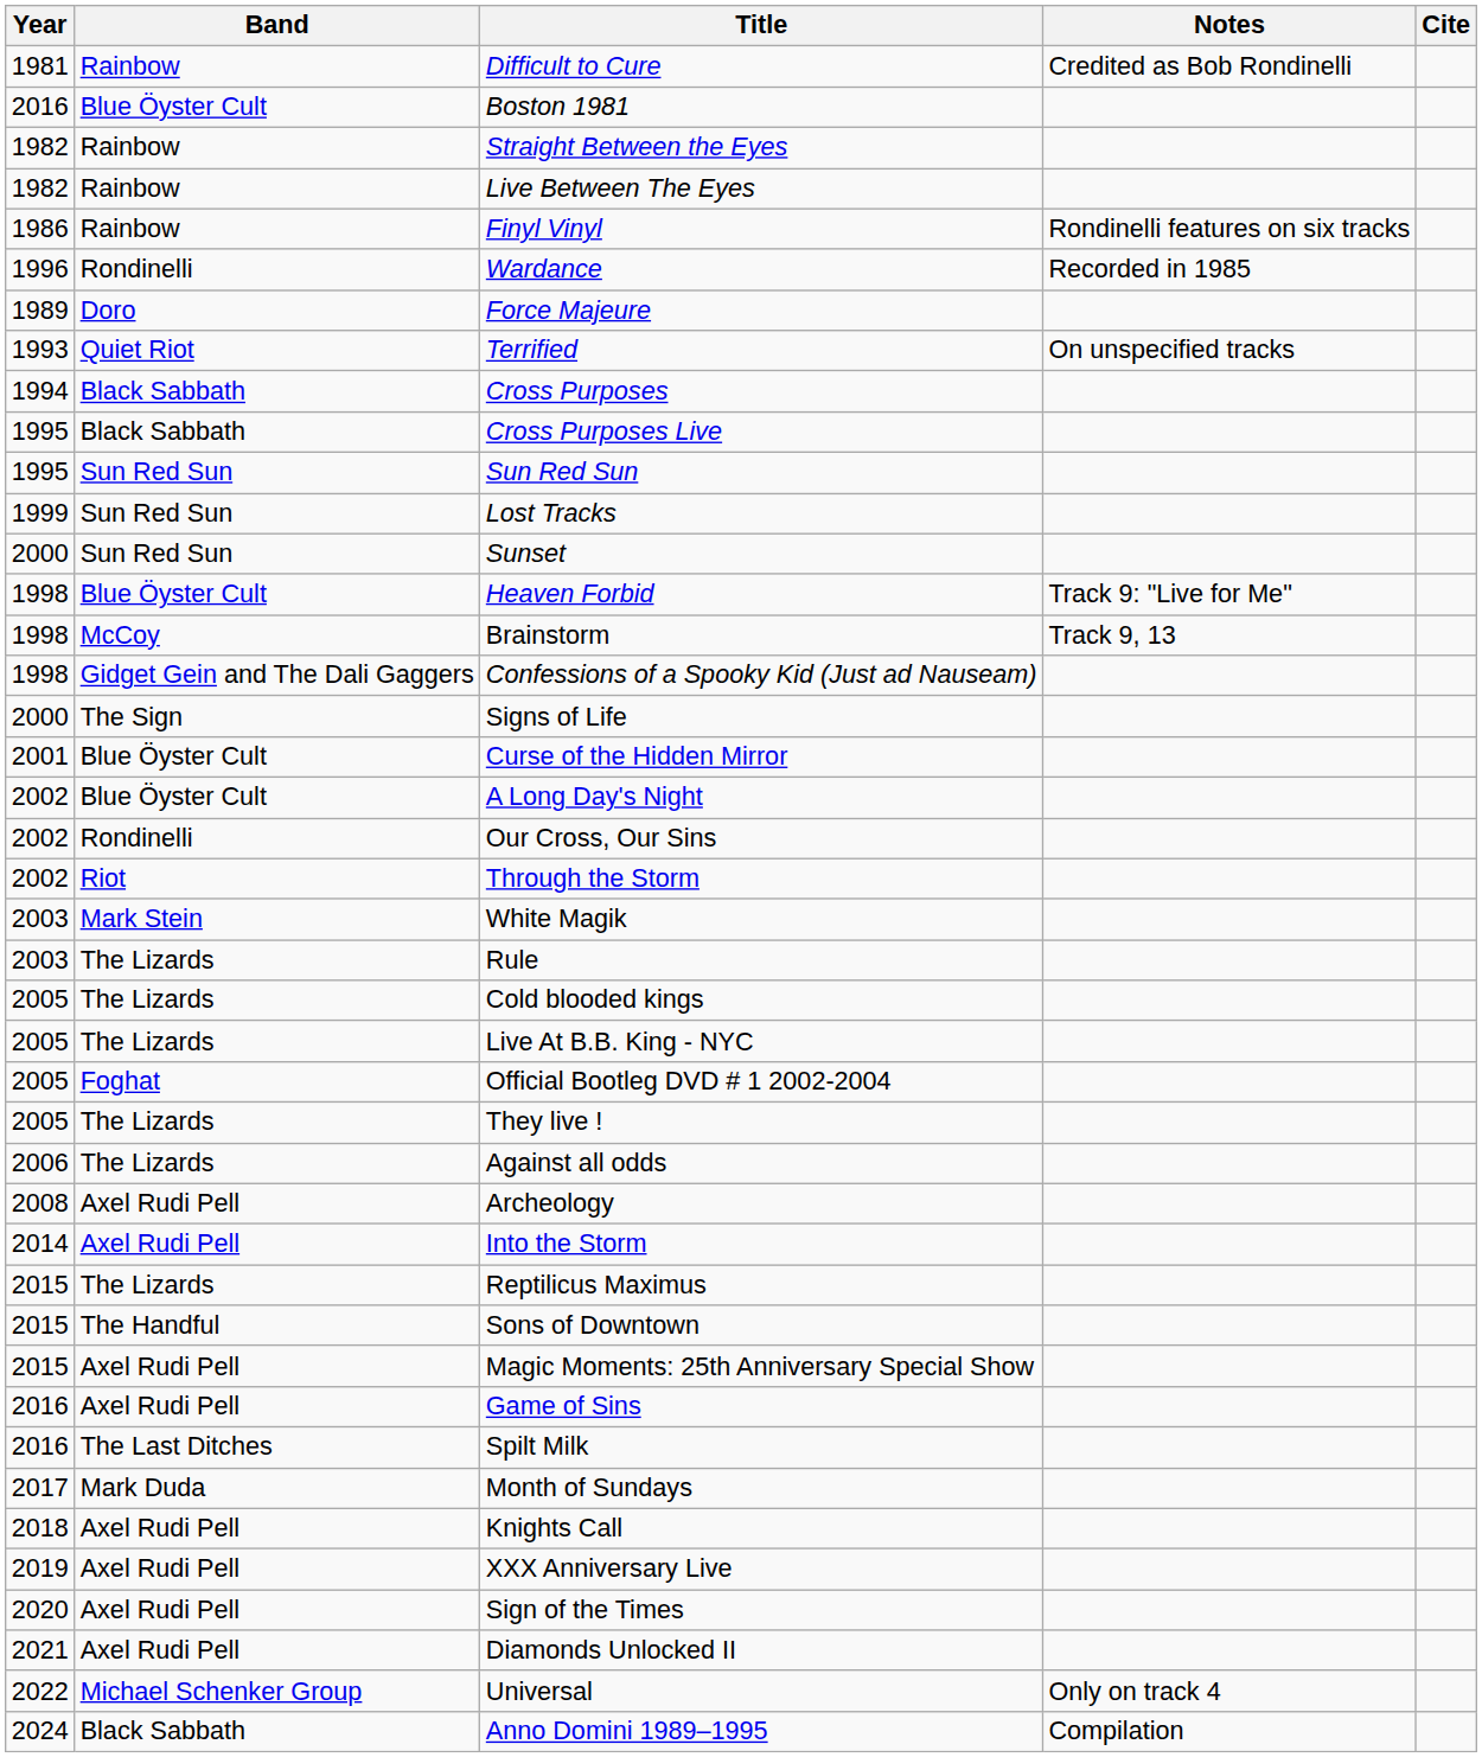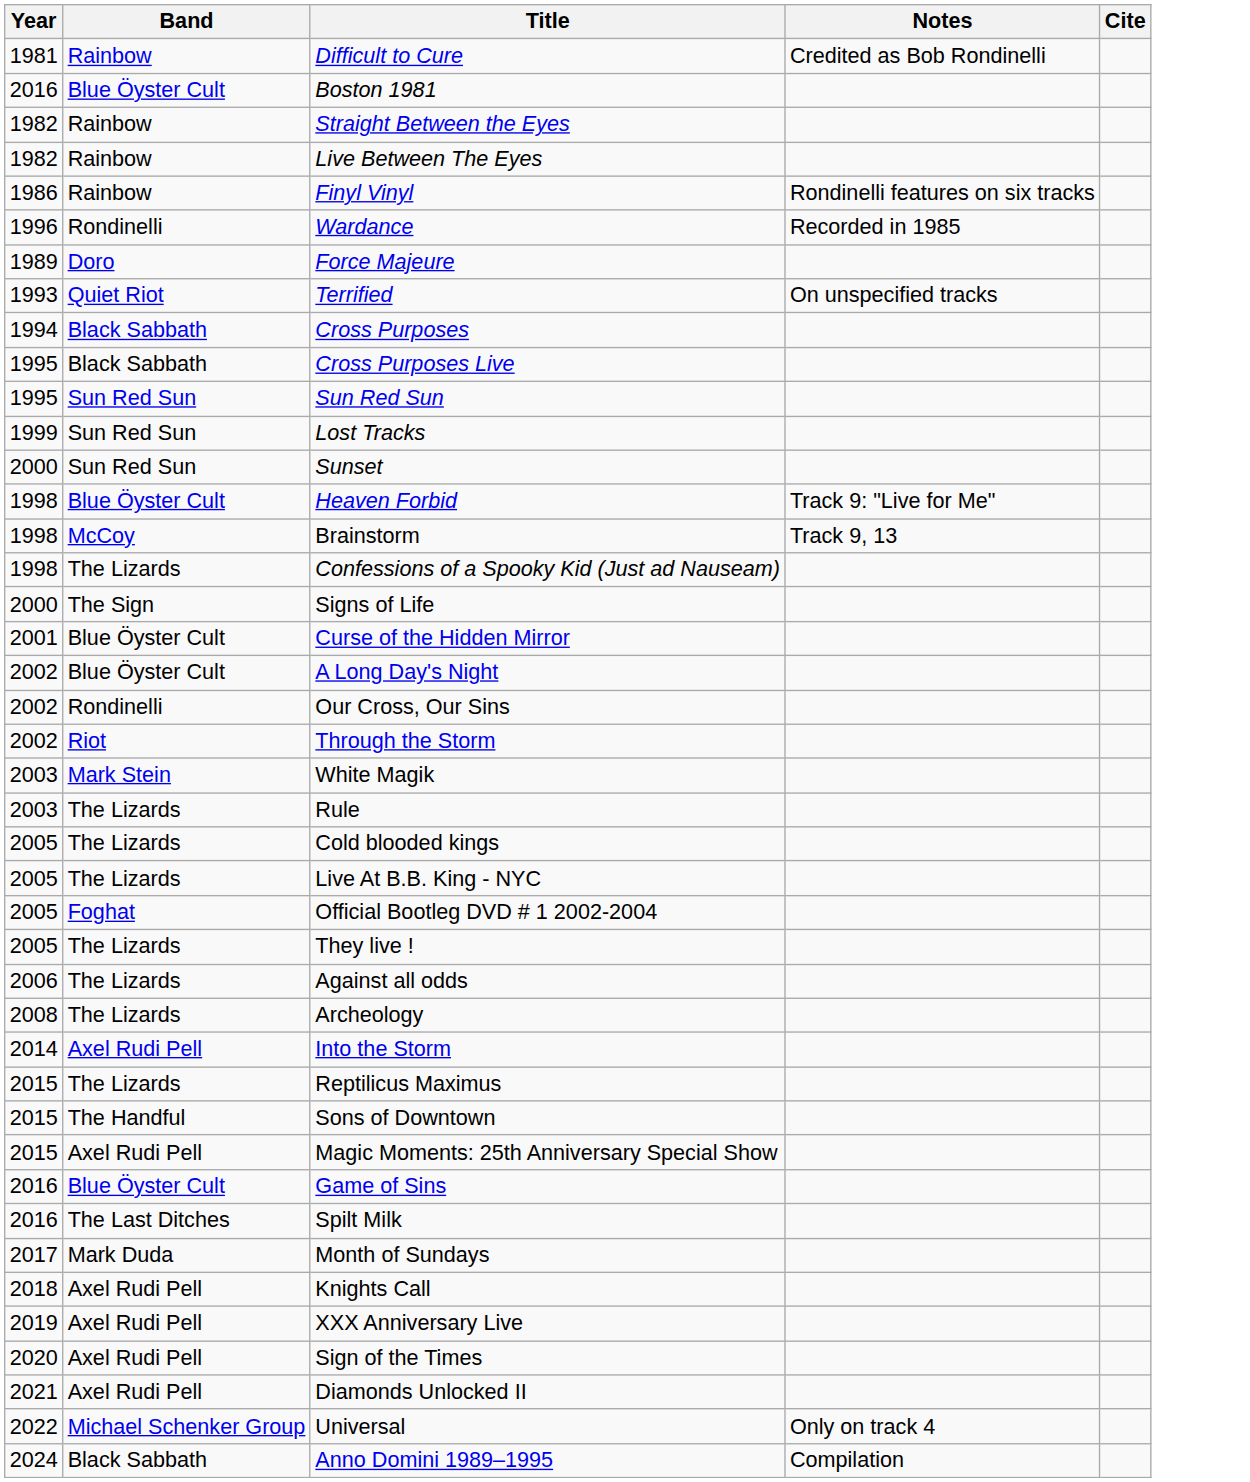 <table class="wikitable sortable">
 <tr>
 <th>Year</th>
 <th>Band</th>
 <th>Title</th>
 <th>Notes</th>
 <th>Cite</th>
 </tr>
 <tr>
 <td>1981</td>
 <td><a href='#'>Rainbow</a></td>
 <td><em><a href='#'>Difficult to Cure</a></em></td>
 <td>Credited as Bob Rondinelli</td>
 <td></td>
 </tr>
 <tr>
 <td>2016</td>
 <td><a href='#'>Blue Öyster Cult</a></td>
 <td><em>Boston 1981</em></td>
 <td></td>
 <td></td>
 </tr>
 <tr>
 <td>1982</td>
 <td>Rainbow</td>
 <td><em><a href='#'>Straight Between the Eyes</a></em></td>
 <td></td>
 <td></td>
 </tr>
 <tr>
 <td>1982</td>
 <td>Rainbow</td>
 <td><em>Live Between The Eyes</em></td>
 <td></td>
 <td></td>
 </tr>
 <tr>
 <td>1986</td>
 <td>Rainbow</td>
 <td><em><a href='#'>Finyl Vinyl</a></em></td>
 <td>Rondinelli features on six tracks</td>
 <td></td>
 </tr>
 <tr>
 <td>1996</td>
 <td>Rondinelli</td>
 <td><em><a href='#'>Wardance</a></em></td>
 <td>Recorded in 1985</td>
 <td></td>
 </tr>
 <tr>
 <td>1989</td>
 <td><a href='#'>Doro</a></td>
 <td><em><a href='#'>Force Majeure</a></em></td>
 <td></td>
 <td></td>
 </tr>
 <tr>
 <td>1993</td>
 <td><a href='#'>Quiet Riot</a></td>
 <td><em><a href='#'>Terrified</a></em></td>
 <td>On unspecified tracks</td>
 <td></td>
 </tr>
 <tr>
 <td>1994</td>
 <td><a href='#'>Black Sabbath</a></td>
 <td><em><a href='#'>Cross Purposes</a></em></td>
 <td></td>
 <td></td>
 </tr>
 <tr>
 <td>1995</td>
 <td>Black Sabbath</td>
 <td><em><a href='#'>Cross Purposes Live</a></em></td>
 <td></td>
 <td></td>
 </tr>
 <tr>
 <td>1995</td>
 <td><a href='#'>Sun Red Sun</a></td>
 <td><em><a href='#'>Sun Red Sun</a></em></td>
 <td></td>
 <td></td>
 </tr>
 <tr>
 <td>1999</td>
 <td>Sun Red Sun</td>
 <td><em>Lost Tracks</em></td>
 <td></td>
 <td></td>
 </tr>
 <tr>
 <td>2000</td>
 <td>Sun Red Sun</td>
 <td><em>Sunset</em></td>
 <td></td>
 <td></td>
 </tr>
 <tr>
 <td>1998</td>
 <td><a href='#'>Blue Öyster Cult</a></td>
 <td><em><a href='#'>Heaven Forbid</a></em></td>
 <td>Track 9: "Live for Me"</td>
 <td></td>
 </tr>
 <tr>
 <td>1998</td>
 <td><a href='#'>McCoy</a></td>
 <td>Brainstorm</td>
 <td>Track 9, 13</td>
 <td></td>
 </tr>
 <tr>
 <td>1998</td>
-<td><a href='#'>Gidget Gein</a> and The Dali Gaggers</td>
+<td>The Lizards</td>
 <td><em>Confessions of a Spooky Kid (Just ad Nauseam)</td>
 <td></td>
 <td></td>
 </tr>
 <tr>
 <td>2000</td>
 <td>The Sign</td>
 <td></em>Signs of Life<em></td>
 <td></td>
 <td></td>
 </tr>
 <tr>
 <td>2001</td>
 <td>Blue Öyster Cult</td>
 <td></em><a href='#'>Curse of the Hidden Mirror</a><em></td>
 <td></td>
 <td></td>
 </tr>
 <tr>
 <td>2002</td>
 <td>Blue Öyster Cult</td>
 <td></em><a href='#'>A Long Day's Night</a><em></td>
 <td></td>
 <td></td>
 </tr>
 <tr>
 <td>2002</td>
 <td>Rondinelli</td>
 <td></em>Our Cross, Our Sins<em></td>
 <td></td>
 <td></td>
 </tr>
 <tr>
 <td>2002</td>
 <td><a href='#'>Riot</a></td>
 <td></em><a href='#'>Through the Storm</a><em></td>
 <td></td>
 <td></td>
 </tr>
 <tr>
 <td>2003</td>
 <td><a href='#'>Mark Stein</a></td>
 <td>White Magik</td>
 <td></td>
 <td></td>
 </tr>
 <tr>
 <td>2003</td>
 <td>The Lizards</td>
 <td></em>Rule<em></td>
 <td></td>
 <td></td>
 </tr>
 <tr>
 <td>2005</td>
 <td>The Lizards</td>
 <td></em>Cold blooded kings<em></td>
 <td></td>
 <td></td>
 </tr>
 <tr>
 <td>2005</td>
 <td>The Lizards</td>
 <td></em>Live At B.B. King - NYC<em></td>
 <td></td>
 <td></td>
 </tr>
 <tr>
 <td>2005</td>
 <td><a href='#'>Foghat</a></td>
 <td></em>Official Bootleg DVD # 1 2002-2004<em></td>
 <td></td>
 <td></td>
 </tr>
 <tr>
 <td>2005</td>
 <td>The Lizards</td>
 <td></em>They live !<em></td>
 <td></td>
 <td></td>
 </tr>
 <tr>
 <td>2006</td>
 <td>The Lizards</td>
 <td></em>Against all odds<em></td>
 <td></td>
 <td></td>
 </tr>
 <tr>
 <td>2008</td>
-<td>Axel Rudi Pell</td>
+<td>The Lizards</td>
 <td></em>Archeology<em></td>
 <td></td>
 <td></td>
 </tr>
 <tr>
 <td>2014</td>
 <td><a href='#'>Axel Rudi Pell</a></td>
 <td></em><a href='#'>Into the Storm</a><em></td>
 <td></td>
 <td></td>
 </tr>
 <tr>
 <td>2015</td>
 <td>The Lizards</td>
 <td></em>Reptilicus Maximus<em></td>
 <td></td>
 <td></td>
 </tr>
 <tr>
 <td>2015</td>
 <td>The Handful</td>
 <td></em>Sons of Downtown<em></td>
 <td></td>
 <td></td>
 </tr>
 <tr>
 <td>2015</td>
 <td>Axel Rudi Pell</td>
 <td></em>Magic Moments: 25th Anniversary Special Show<em></td>
 <td></td>
 <td></td>
 </tr>
 <tr>
 <td>2016</td>
-<td>Axel Rudi Pell</td>
+<td><a href='#'>Blue Öyster Cult</a></td>
 <td></em><a href='#'>Game of Sins</a><em></td>
 <td></td>
 <td></td>
 </tr>
 <tr>
 <td>2016</td>
 <td>The Last Ditches</td>
 <td></em>Spilt Milk<em></td>
 <td></td>
 <td></td>
 </tr>
 <tr>
 <td>2017</td>
 <td>Mark Duda</td>
 <td></em>Month of Sundays<em></td>
 <td></td>
 <td></td>
 </tr>
 <tr>
 <td>2018</td>
 <td>Axel Rudi Pell</td>
 <td></em>Knights Call<em></td>
 <td></td>
 <td></td>
 </tr>
 <tr>
 <td>2019</td>
 <td>Axel Rudi Pell</td>
 <td></em>XXX Anniversary Live<em></td>
 <td></td>
 <td></td>
 </tr>
 <tr>
 <td>2020</td>
 <td>Axel Rudi Pell</td>
 <td></em>Sign of the Times<em></td>
 <td></td>
 <td></td>
 </tr>
 <tr>
 <td>2021</td>
 <td>Axel Rudi Pell</td>
 <td></em>Diamonds Unlocked II<em></td>
 <td></td>
 <td></td>
 </tr>
 <tr>
 <td>2022</td>
 <td><a href='#'>Michael Schenker Group</a></td>
 <td></em>Universal<em></td>
 <td>Only on track 4</td>
 <td></td>
 </tr>
 <tr>
 <td>2024</td>
 <td>Black Sabbath</td>
 <td><a href='#'></em>Anno Domini 1989–1995<em></a></td>
 <td>Compilation</td>
 <td></td>
 </tr>
 </table>
